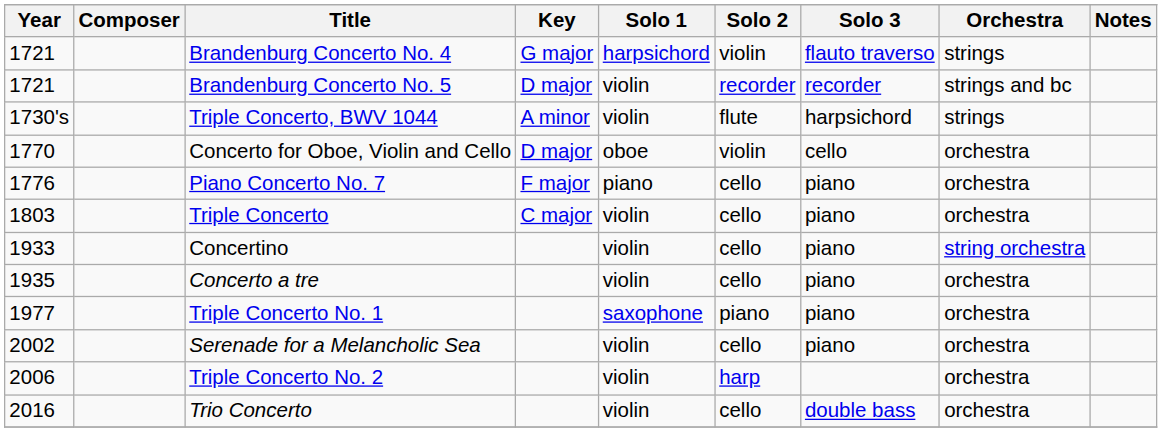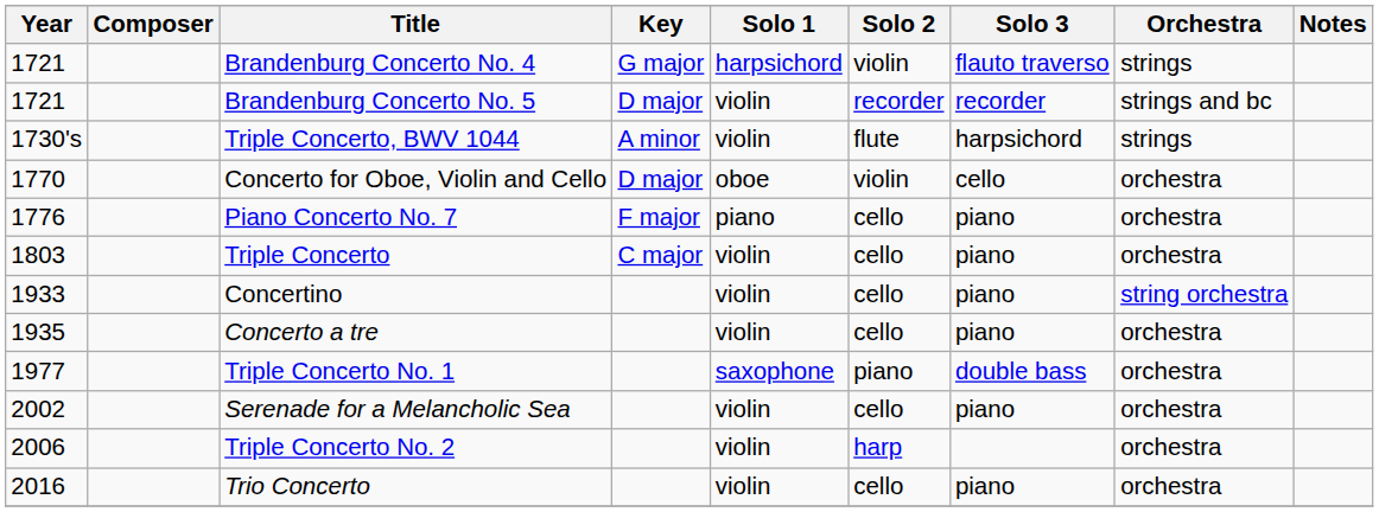 <table class = "wikitable sortable">
 <tr>
 </tr>
 <tr>
 <th scope="col">Year</th>
 <th scope="col">Composer</th>
 <th scope="col">Title</th>
 <th scope="col">Key</th>
 <th scope="col">Solo 1</th>
 <th scope="col">Solo 2</th>
 <th scope="col">Solo 3</th>
 <th scope="col">Orchestra</th>
 <th scope="col">Notes</th>
 </tr>
 <tr>
 <td>1721</td>
 <td></td>
 <td><a href='#'>Brandenburg Concerto No. 4</a></td>
 <td><a href='#'>G major</a></td>
 <td><a href='#'>harpsichord</a></td>
 <td>violin</td>
 <td><a href='#'>flauto traverso</a></td>
 <td>strings</td>
 <td></td>
 </tr>
 <tr>
 <td>1721</td>
 <td></td>
 <td><a href='#'>Brandenburg Concerto No. 5</a></td>
 <td><a href='#'>D major</a></td>
 <td>violin</td>
 <td><a href='#'>recorder</a></td>
 <td><a href='#'>recorder</a></td>
 <td>strings and bc</td>
 <td></td>
 </tr>
 <tr>
 <td>1730's</td>
 <td></td>
 <td><a href='#'>Triple Concerto, BWV 1044</a></td>
 <td><a href='#'>A minor</a></td>
 <td>violin</td>
 <td>flute</td>
 <td>harpsichord</td>
 <td>strings</td>
 <td></td>
 </tr>
 <tr>
 <td>1770</td>
 <td></td>
 <td>Concerto for Oboe, Violin and Cello</td>
 <td><a href='#'>D major</a></td>
 <td>oboe</td>
 <td>violin</td>
 <td>cello</td>
 <td>orchestra</td>
 <td></td>
 </tr>
 <tr>
 <td>1776</td>
 <td></td>
 <td><a href='#'>Piano Concerto No. 7</a></td>
 <td><a href='#'>F major</a></td>
 <td>piano</td>
 <td>cello</td>
 <td>piano</td>
 <td>orchestra</td>
 <td></td>
 </tr>
 <tr>
 <td>1803</td>
 <td></td>
 <td><a href='#'>Triple Concerto</a></td>
 <td><a href='#'>C major</a></td>
 <td>violin</td>
 <td>cello</td>
 <td>piano</td>
 <td>orchestra</td>
 <td></td>
 </tr>
 <tr>
 <td>1933</td>
 <td></td>
 <td>Concertino</td>
 <td></td>
 <td>violin</td>
 <td>cello</td>
 <td>piano</td>
 <td><a href='#'>string orchestra</a></td>
 <td></td>
 </tr>
 <tr>
 <td>1935</td>
 <td></td>
 <td><em>Concerto a tre</em></td>
 <td></td>
 <td>violin</td>
 <td>cello</td>
 <td>piano</td>
 <td>orchestra</td>
 <td></td>
 </tr>
 <tr>
 <td>1977</td>
 <td></td>
 <td><a href='#'>Triple Concerto No. 1</a></td>
 <td></td>
 <td><a href='#'>saxophone</a></td>
 <td>piano</td>
-<td>piano</td>
+<td><a href='#'>double bass</a></td>
 <td>orchestra</td>
 <td></td>
 </tr>
 <tr>
 <td>2002</td>
 <td></td>
 <td><em>Serenade for a Melancholic Sea</em></td>
 <td></td>
 <td>violin</td>
 <td>cello</td>
 <td>piano</td>
 <td>orchestra</td>
 <td></td>
 </tr>
 <tr>
 <td>2006</td>
 <td></td>
 <td><a href='#'>Triple Concerto No. 2</a></td>
 <td></td>
 <td>violin</td>
 <td><a href='#'>harp</a></td>
 <td></td>
 <td>orchestra</td>
 <td></td>
 </tr>
 <tr>
 <td>2016</td>
 <td></td>
 <td><em>Trio Concerto</em></td>
 <td></td>
 <td>violin</td>
 <td>cello</td>
-<td><a href='#'>double bass</a></td>
+<td>piano</td>
 <td>orchestra</td>
 <td></td>
 </tr>
 <tr>
 </tr>
 </table>
